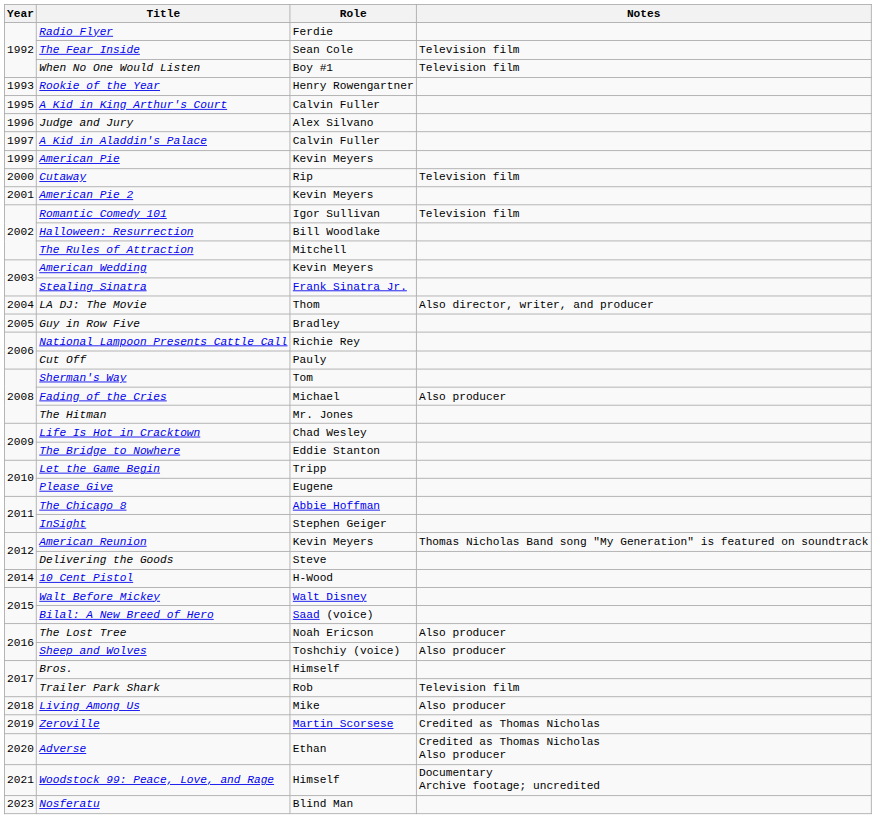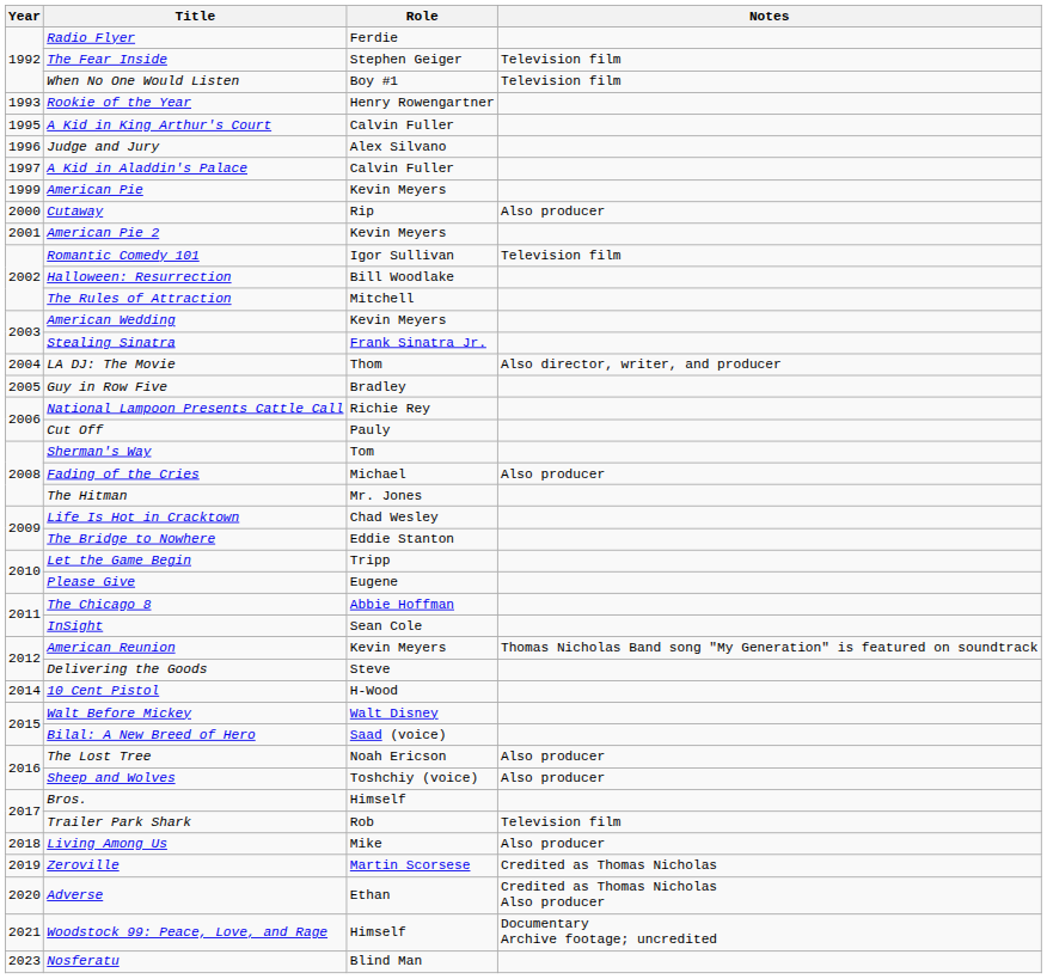 <table class="wikitable sortable">
 <tr>
 <th>Year</th>
 <th>Title</th>
 <th>Role</th>
 <th class="unsortable">Notes</th>
 </tr>
 <tr>
 <td rowspan="3">1992</td>
 <td><em><a href='#'>Radio Flyer</a></em></td>
 <td>Ferdie</td>
 <td></td>
 </tr>
 <tr>
 <td><em><a href='#'>The Fear Inside</a></em></td>
-<td>Sean Cole</td>
+<td>Stephen Geiger</td>
 <td>Television film</td>
 </tr>
 <tr>
 <td><em>When No One Would Listen</em></td>
 <td>Boy #1</td>
 <td>Television film</td>
 </tr>
 <tr>
 <td>1993</td>
 <td><em><a href='#'>Rookie of the Year</a></em></td>
 <td>Henry Rowengartner</td>
 <td></td>
 </tr>
 <tr>
 <td>1995</td>
 <td><em><a href='#'>A Kid in King Arthur's Court</a></em></td>
 <td>Calvin Fuller</td>
 <td></td>
 </tr>
 <tr>
 <td>1996</td>
 <td><em>Judge and Jury</em></td>
 <td>Alex Silvano</td>
 <td></td>
 </tr>
 <tr>
 <td>1997</td>
 <td><em><a href='#'>A Kid in Aladdin's Palace</a></em></td>
 <td>Calvin Fuller</td>
 <td></td>
 </tr>
 <tr>
 <td>1999</td>
 <td><em><a href='#'>American Pie</a></em></td>
 <td>Kevin Meyers</td>
 <td></td>
 </tr>
 <tr>
 <td>2000</td>
 <td><em><a href='#'>Cutaway</a></em></td>
 <td>Rip</td>
-<td>Television film</td>
+<td>Also producer</td>
 </tr>
 <tr>
 <td>2001</td>
 <td><em><a href='#'>American Pie 2</a></em></td>
 <td>Kevin Meyers</td>
 <td></td>
 </tr>
 <tr>
 <td rowspan="3">2002</td>
 <td><em><a href='#'>Romantic Comedy 101</a></em></td>
 <td>Igor Sullivan</td>
 <td>Television film</td>
 </tr>
 <tr>
 <td><em><a href='#'>Halloween: Resurrection</a></em></td>
 <td>Bill Woodlake</td>
 <td></td>
 </tr>
 <tr>
 <td><em><a href='#'>The Rules of Attraction</a></em></td>
 <td>Mitchell</td>
 <td></td>
 </tr>
 <tr>
 <td rowspan="2">2003</td>
 <td><em><a href='#'>American Wedding</a></em></td>
 <td>Kevin Meyers</td>
 <td></td>
 </tr>
 <tr>
 <td><em><a href='#'>Stealing Sinatra</a></em></td>
 <td><a href='#'>Frank Sinatra Jr.</a></td>
 <td></td>
 </tr>
 <tr>
 <td>2004</td>
 <td><em>LA DJ: The Movie</em></td>
 <td>Thom</td>
 <td>Also director, writer, and producer</td>
 </tr>
 <tr>
 <td>2005</td>
 <td><em>Guy in Row Five</em></td>
 <td>Bradley</td>
 <td></td>
 </tr>
 <tr>
 <td rowspan="2">2006</td>
 <td><em><a href='#'>National Lampoon Presents Cattle Call</a></em></td>
 <td>Richie Rey</td>
 <td></td>
 </tr>
 <tr>
 <td><em>Cut Off</em></td>
 <td>Pauly</td>
 <td></td>
 </tr>
 <tr>
 <td rowspan="3">2008</td>
 <td><em><a href='#'>Sherman's Way</a></em></td>
 <td>Tom</td>
 <td></td>
 </tr>
 <tr>
 <td><em><a href='#'>Fading of the Cries</a></em></td>
 <td>Michael</td>
 <td>Also producer</td>
 </tr>
 <tr>
 <td><em>The Hitman</em></td>
 <td>Mr. Jones</td>
 <td></td>
 </tr>
 <tr>
 <td rowspan="2">2009</td>
 <td><em><a href='#'>Life Is Hot in Cracktown</a></em></td>
 <td>Chad Wesley</td>
 <td></td>
 </tr>
 <tr>
 <td><em><a href='#'>The Bridge to Nowhere</a></em></td>
 <td>Eddie Stanton</td>
 <td></td>
 </tr>
 <tr>
 <td rowspan="2">2010</td>
 <td><em><a href='#'>Let the Game Begin</a></em></td>
 <td>Tripp</td>
 <td></td>
 </tr>
 <tr>
 <td><em><a href='#'>Please Give</a></em></td>
 <td>Eugene</td>
 <td></td>
 </tr>
 <tr>
 <td rowspan="2">2011</td>
 <td><em><a href='#'>The Chicago 8</a></em></td>
 <td><a href='#'>Abbie Hoffman</a></td>
 <td></td>
 </tr>
 <tr>
 <td><em><a href='#'>InSight</a></em></td>
-<td>Stephen Geiger</td>
+<td>Sean Cole</td>
 <td></td>
 </tr>
 <tr>
 <td rowspan="2">2012</td>
 <td><em><a href='#'>American Reunion</a></em></td>
 <td>Kevin Meyers</td>
 <td>Thomas Nicholas Band song "My Generation" is featured on soundtrack</td>
 </tr>
 <tr>
 <td><em>Delivering the Goods</em></td>
 <td>Steve</td>
 <td></td>
 </tr>
 <tr>
 <td>2014</td>
 <td><em><a href='#'>10 Cent Pistol</a></em></td>
 <td>H-Wood</td>
 <td></td>
 </tr>
 <tr>
 <td rowspan="2">2015</td>
 <td><em><a href='#'>Walt Before Mickey</a></em></td>
 <td><a href='#'>Walt Disney</a></td>
 <td></td>
 </tr>
 <tr>
 <td><em><a href='#'>Bilal: A New Breed of Hero</a></em></td>
 <td><a href='#'>Saad</a> (voice)</td>
 <td></td>
 </tr>
 <tr>
 <td rowspan="2">2016</td>
 <td><em>The Lost Tree</em></td>
 <td>Noah Ericson</td>
 <td>Also producer</td>
 </tr>
 <tr>
 <td><em><a href='#'>Sheep and Wolves</a></em></td>
 <td>Toshchiy (voice)</td>
 <td>Also producer</td>
 </tr>
 <tr>
 <td rowspan="2">2017</td>
 <td><em>Bros.</em></td>
 <td>Himself</td>
 <td></td>
 </tr>
 <tr>
 <td><em>Trailer Park Shark</em></td>
 <td>Rob</td>
 <td>Television film</td>
 </tr>
 <tr>
 <td>2018</td>
 <td><em><a href='#'>Living Among Us</a></em></td>
 <td>Mike</td>
 <td>Also producer</td>
 </tr>
 <tr>
 <td>2019</td>
 <td><em><a href='#'>Zeroville</a></em></td>
 <td><a href='#'>Martin Scorsese</a></td>
 <td>Credited as Thomas Nicholas</td>
 </tr>
 <tr>
 <td>2020</td>
 <td><em><a href='#'>Adverse</a></em></td>
 <td>Ethan</td>
 <td>Credited as Thomas Nicholas<br>Also producer</td>
 </tr>
 <tr>
 <td>2021</td>
 <td><em><a href='#'>Woodstock 99: Peace, Love, and Rage</a></em></td>
 <td>Himself</td>
 <td>Documentary<br>Archive footage; uncredited</td>
 </tr>
 <tr>
 <td>2023</td>
 <td><em><a href='#'>Nosferatu</a></em></td>
 <td>Blind Man</td>
 <td></td>
 </tr>
 </table>
